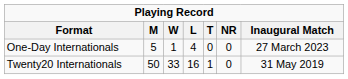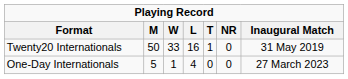 <table class="wikitable" style="text-align: center; width: 500px;">
 <tr>
 <td colspan=7 align="center"><strong>Playing Record</strong></td>
 </tr>
 <tr>
 <th>Format</th>
 <th>M</th>
 <th>W</th>
 <th>L</th>
 <th>T</th>
 <th>NR</th>
 <th>Inaugural Match</th>
 </tr>
 <tr>
+<td align="left">Twenty20 Internationals</td>
+<td>50</td>
+<td>33</td>
+<td>16</td>
+<td>1</td>
+<td>0</td>
+<td>31 May 2019</td>
+</tr>
+<tr>
 <td align="left">One-Day Internationals</td>
 <td>5</td>
 <td>1</td>
 <td>4</td>
 <td>0</td>
 <td>0</td>
 <td>27 March 2023</td>
 </tr>
-<tr>
-<td align="left">Twenty20 Internationals</td>
-<td>50</td>
-<td>33</td>
-<td>16</td>
-<td>1</td>
-<td>0</td>
-<td>31 May 2019</td>
-</tr>
 </table>
